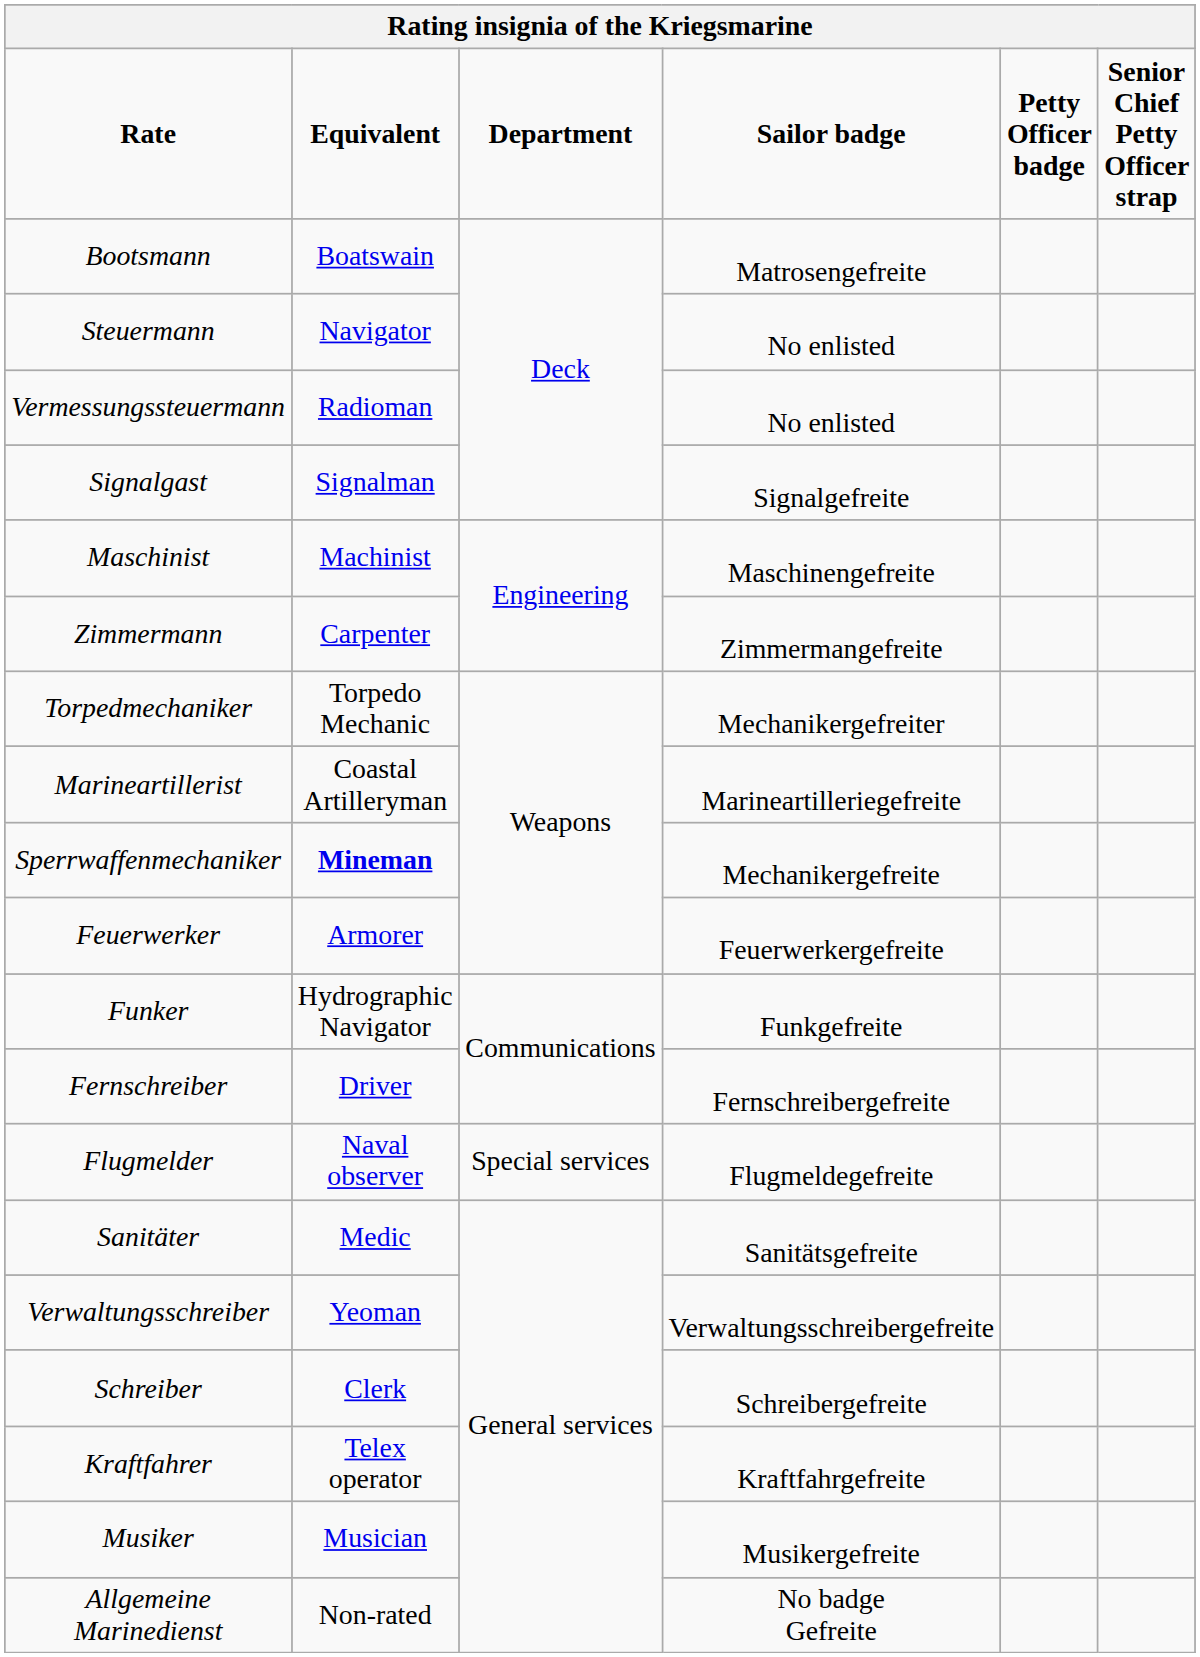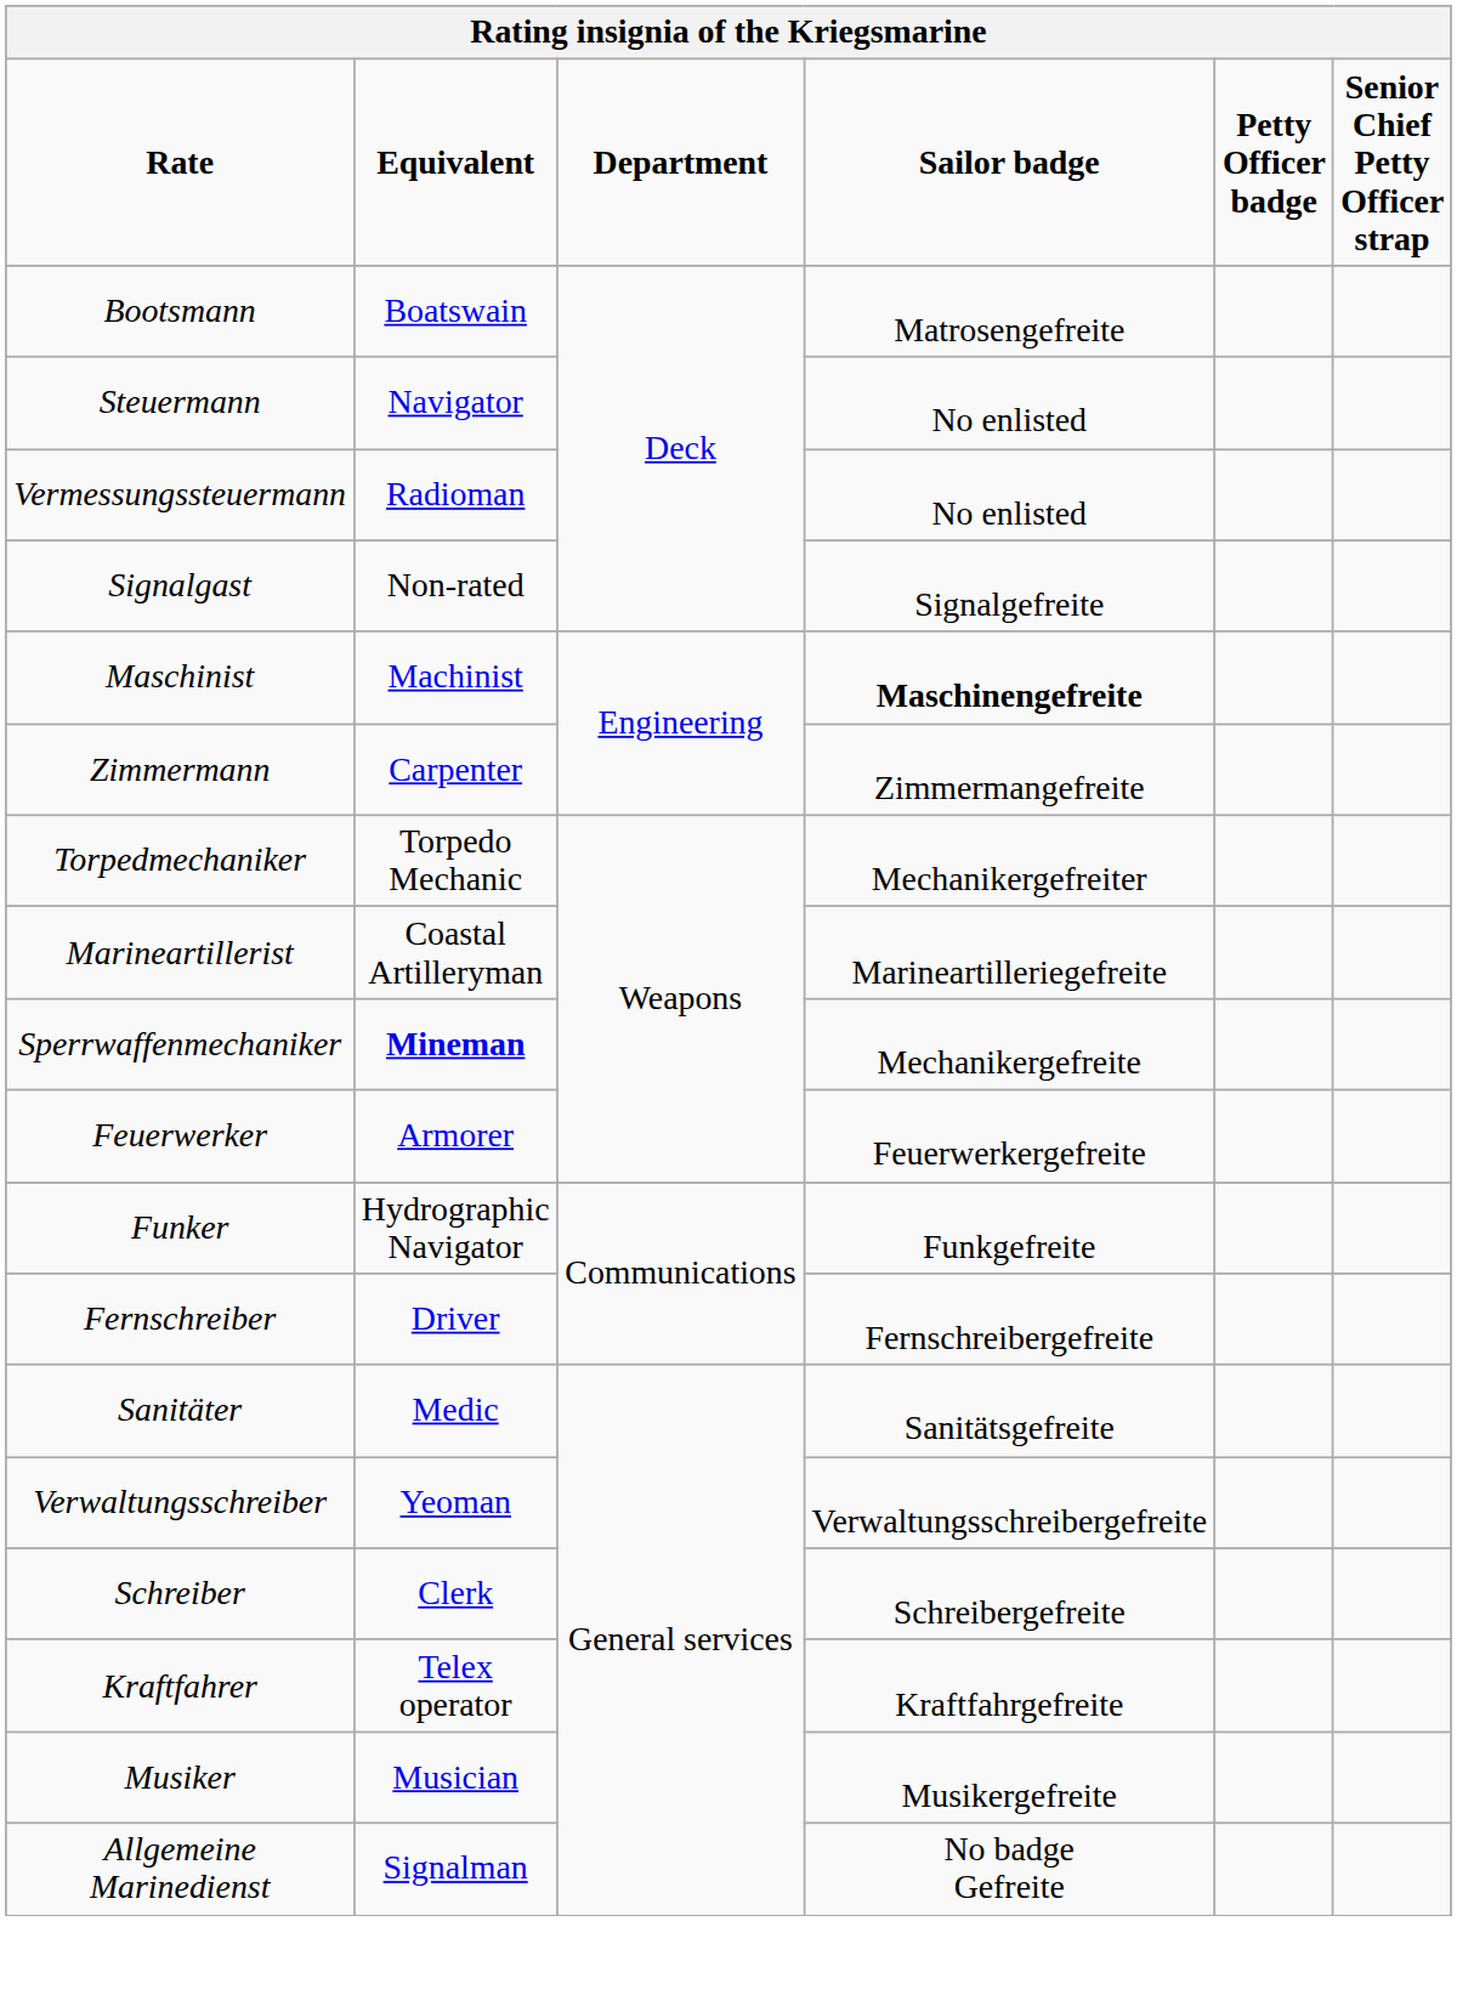 <table role="presentation" class="wikitable mw-collapsible mw-collapsed">
 <tr>
 <th colspan=6>Rating insignia of the Kriegsmarine</th>
 </tr>
 <tr style="text-align:center;">
 <td><strong>Rate</strong></td>
 <td><strong>Equivalent</strong></td>
 <td><strong>Department</strong></td>
 <td><strong>Sailor badge</strong></td>
 <td><strong>Petty Officer badge</strong></td>
 <td><strong>Senior Chief Petty Officer strap</strong></td>
 </tr>
 <tr style="text-align:center;">
 <td><em>Bootsmann</em></td>
 <td><a href='#'>Boatswain</a></td>
 <td rowspan=4><a href='#'>Deck</a></td>
 <td> <br>Matrosengefreite</td>
 <td></td>
 <td><br></td>
 </tr>
 <tr style="text-align:center;">
 <td><em>Steuermann</em></td>
 <td><a href='#'>Navigator</a></td>
 <td> <br>No enlisted</td>
 <td></td>
 <td><br></td>
 </tr>
 <tr style="text-align:center;">
 <td><em>Vermessungssteuermann</em></td>
 <td><a href='#'>Radioman</a></td>
 <td> <br>No enlisted</td>
 <td></td>
 <td><br></td>
 </tr>
 <tr style="text-align:center;">
 <td><em>Signalgast</em></td>
-<td><a href='#'>Signalman</a></td>
+<td>Non-rated</td>
 <td> <br>Signalgefreite</td>
 <td></td>
 <td><br></td>
 </tr>
 <tr style="text-align:center;">
 <td><em>Maschinist</em></td>
 <td><a href='#'>Machinist</a></td>
 <td rowspan=2><a href='#'>Engineering</a></td>
-<td> <br> Maschinengefreite</td>
+<td><strong> <br> Maschinengefreite</strong></td>
 <td></td>
 <td><br></td>
 </tr>
 <tr style="text-align:center;">
 <td><em>Zimmermann</em></td>
 <td><a href='#'>Carpenter</a></td>
 <td>  <br>Zimmermangefreite</td>
 <td></td>
 <td></td>
 </tr>
 <tr style="text-align:center;">
 <td><em>Torpedmechaniker</em></td>
 <td>Torpedo Mechanic</td>
 <td rowspan=4>Weapons</td>
 <td>  <br>Mechanikergefreiter</td>
 <td></td>
 <td><br></td>
 </tr>
 <tr style="text-align:center;">
 <td><em>Marineartillerist</em></td>
 <td>Coastal Artilleryman</td>
 <td> <br>Marineartilleriegefreite</td>
 <td></td>
 <td></td>
 </tr>
 <tr style="text-align:center;">
 <td><em>Sperrwaffenmechaniker</em></td>
 <td><strong><a href='#'>Mineman</a></strong></td>
 <td>  <br>Mechanikergefreite</td>
 <td></td>
 <td></td>
 </tr>
 <tr style="text-align:center;">
 <td><em>Feuerwerker</em></td>
 <td><a href='#'>Armorer</a></td>
 <td> <br>Feuerwerkergefreite</td>
 <td></td>
 <td></td>
 </tr>
 <tr style="text-align:center;">
 <td><em>Funker</em></td>
 <td>Hydrographic Navigator</td>
 <td rowspan=2>Communications</td>
 <td>  <br>Funkgefreite</td>
 <td></td>
 <td></td>
 </tr>
 <tr style="text-align:center;">
 <td><em>Fernschreiber</em></td>
 <td><a href='#'>Driver</a></td>
 <td>  <br>Fernschreibergefreite</td>
 <td></td>
 <td></td>
 </tr>
 <tr style="text-align:center;">
-<td><em>Flugmelder</em></td>
-<td><a href='#'>Naval observer</a></td>
-<td>Special services</td>
-<td>  <br>Flugmeldegefreite</td>
-<td></td>
-<td></td>
-</tr>
-<tr style="text-align:center;">
 <td><em>Sanitäter</em></td>
 <td><a href='#'>Medic</a></td>
 <td rowspan=6>General services</td>
 <td> <br>Sanitätsgefreite</td>
 <td></td>
 <td><br></td>
 </tr>
 <tr style="text-align:center;">
 <td><em>Verwaltungsschreiber</em></td>
 <td><a href='#'>Yeoman</a></td>
 <td> <br>Verwaltungsschreibergefreite</td>
 <td></td>
 <td></td>
 </tr>
 <tr style="text-align:center;">
 <td><em>Schreiber</em></td>
 <td><a href='#'>Clerk</a></td>
 <td> <br>Schreibergefreite</td>
 <td></td>
 <td></td>
 </tr>
 <tr style="text-align:center;">
 <td><em>Kraftfahrer</em></td>
 <td><a href='#'>Telex</a> operator</td>
 <td> <br>Kraftfahrgefreite</td>
 <td></td>
 <td></td>
 </tr>
 <tr style="text-align:center;">
 <td><em>Musiker</em></td>
 <td><a href='#'>Musician</a></td>
 <td> <br>Musikergefreite</td>
 <td></td>
 <td></td>
 </tr>
 <tr style="text-align:center;">
 <td><em>Allgemeine Marinedienst</em></td>
-<td>Non-rated</td>
+<td><a href='#'>Signalman</a></td>
 <td>No badge <br>Gefreite</td>
 <td></td>
 <td><br></td>
 </tr>
 </table>
